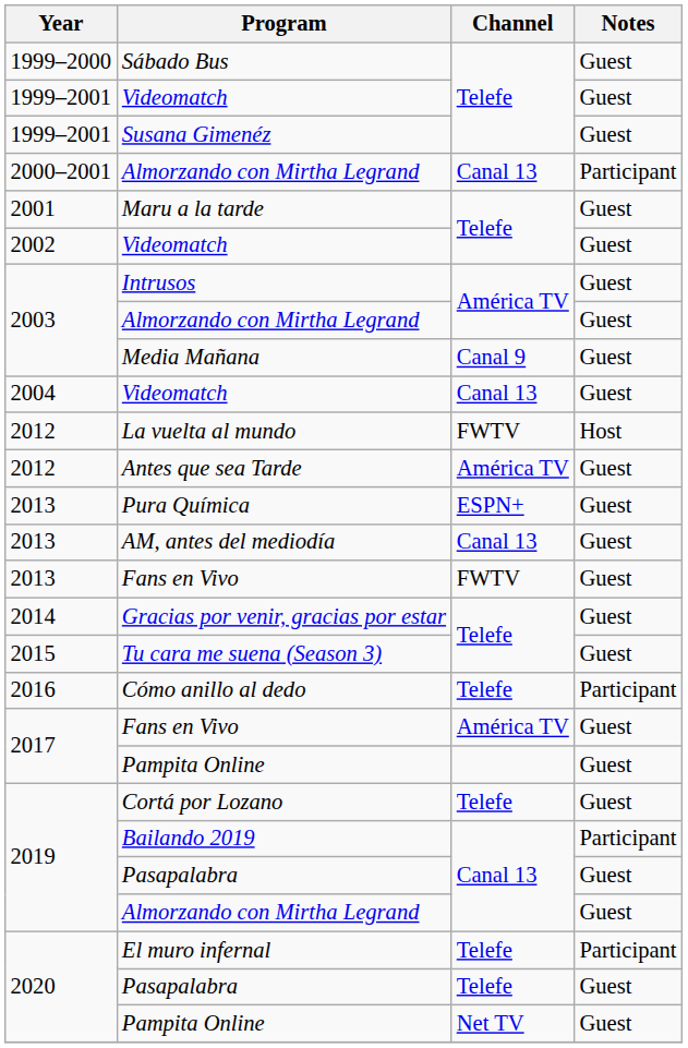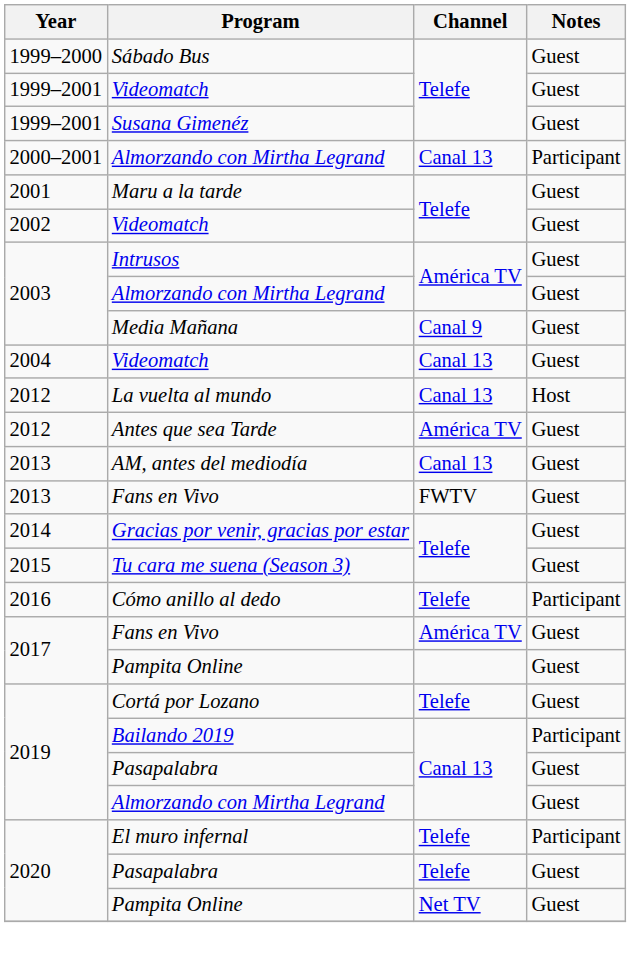 <table class="wikitable" style="font-size: 90%;">
 <tr>
 <th>Year</th>
 <th>Program</th>
 <th>Channel</th>
 <th>Notes</th>
 </tr>
 <tr>
 <td>1999–2000</td>
 <td><em>Sábado Bus</em></td>
 <td rowspan="3"><a href='#'>Telefe</a></td>
 <td>Guest</td>
 </tr>
 <tr>
 <td>1999–2001</td>
 <td><em><a href='#'>Videomatch</a></em></td>
 <td>Guest</td>
 </tr>
 <tr>
 <td>1999–2001</td>
 <td><em><a href='#'>Susana Gimenéz</a></em></td>
 <td>Guest</td>
 </tr>
 <tr>
 <td>2000–2001</td>
 <td><em><a href='#'>Almorzando con Mirtha Legrand</a></em></td>
 <td><a href='#'>Canal 13</a></td>
 <td>Participant</td>
 </tr>
 <tr>
 <td>2001</td>
 <td><em>Maru a la tarde</em></td>
 <td rowspan="2"><a href='#'>Telefe</a></td>
 <td>Guest</td>
 </tr>
 <tr>
 <td>2002</td>
 <td><em><a href='#'>Videomatch</a></em></td>
 <td>Guest</td>
 </tr>
 <tr>
 <td rowspan="3">2003</td>
 <td><em><a href='#'>Intrusos</a></em></td>
 <td rowspan="2"><a href='#'>América TV</a></td>
 <td>Guest</td>
 </tr>
 <tr>
 <td><em><a href='#'>Almorzando con Mirtha Legrand</a></em></td>
 <td>Guest</td>
 </tr>
 <tr>
 <td><em>Media Mañana</em></td>
 <td><a href='#'>Canal 9</a></td>
 <td>Guest</td>
 </tr>
 <tr>
 <td>2004</td>
 <td><em><a href='#'>Videomatch</a></em></td>
 <td><a href='#'>Canal 13</a></td>
 <td>Guest</td>
 </tr>
 <tr>
 <td>2012</td>
 <td><em>La vuelta al mundo</em></td>
-<td>FWTV</td>
+<td><a href='#'>Canal 13</a></td>
 <td>Host</td>
 </tr>
 <tr>
 <td>2012</td>
 <td><em>Antes que sea Tarde</em></td>
 <td><a href='#'>América TV</a></td>
-<td>Guest</td>
-</tr>
-<tr>
-<td>2013</td>
-<td><em>Pura Química</em></td>
-<td><a href='#'>ESPN+</a></td>
 <td>Guest</td>
 </tr>
 <tr>
 <td>2013</td>
 <td><em>AM, antes del mediodía</em></td>
 <td><a href='#'>Canal 13</a></td>
 <td>Guest</td>
 </tr>
 <tr>
 <td>2013</td>
 <td><em>Fans en Vivo</em></td>
 <td>FWTV</td>
 <td>Guest</td>
 </tr>
 <tr>
 <td>2014</td>
 <td><em><a href='#'>Gracias por venir, gracias por estar</a></em></td>
 <td rowspan="2"><a href='#'>Telefe</a></td>
 <td>Guest</td>
 </tr>
 <tr>
 <td>2015</td>
 <td><em><a href='#'>Tu cara me suena (Season 3)</a></em></td>
 <td>Guest</td>
 </tr>
 <tr>
 <td>2016</td>
 <td><em>Cómo anillo al dedo</em></td>
 <td><a href='#'>Telefe</a></td>
 <td>Participant</td>
 </tr>
 <tr>
 <td rowspan="2">2017</td>
 <td><em>Fans en Vivo</em></td>
 <td><a href='#'>América TV</a></td>
 <td>Guest</td>
 </tr>
 <tr>
 <td><em>Pampita Online</em></td>
 <td></td>
 <td>Guest</td>
 </tr>
 <tr>
 <td rowspan="4">2019</td>
 <td><em>Cortá por Lozano</em></td>
 <td><a href='#'>Telefe</a></td>
 <td>Guest</td>
 </tr>
 <tr>
 <td><em><a href='#'>Bailando 2019</a></em></td>
 <td rowspan="3"><a href='#'>Canal 13</a></td>
 <td>Participant</td>
 </tr>
 <tr>
 <td><em>Pasapalabra</em></td>
 <td>Guest</td>
 </tr>
 <tr>
 <td><em><a href='#'>Almorzando con Mirtha Legrand</a></em></td>
 <td>Guest</td>
 </tr>
 <tr>
 <td rowspan="3">2020</td>
 <td><em>El muro infernal</em></td>
 <td><a href='#'>Telefe</a></td>
 <td>Participant</td>
 </tr>
 <tr>
 <td><em>Pasapalabra</em></td>
 <td><a href='#'>Telefe</a></td>
 <td>Guest</td>
 </tr>
 <tr>
 <td><em>Pampita Online</em></td>
 <td><a href='#'>Net TV</a></td>
 <td>Guest</td>
 </tr>
 <tr>
 </tr>
 </table>
